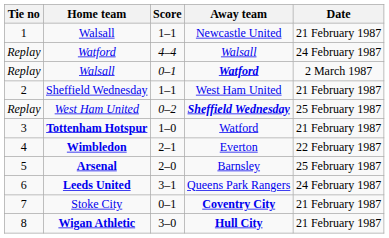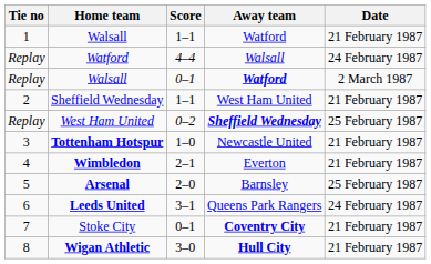 <table class="wikitable" style="text-align: center">
 <tr>
 <th>Tie no</th>
 <th>Home team</th>
 <th>Score</th>
 <th>Away team</th>
 <th>Date</th>
 </tr>
 <tr>
 <td>1</td>
 <td><a href='#'>Walsall</a></td>
 <td>1–1</td>
-<td><a href='#'>Newcastle United</a></td>
+<td><a href='#'>Watford</a></td>
 <td>21 February 1987</td>
 </tr>
 <tr>
 <td><em>Replay</em></td>
 <td><em><a href='#'>Watford</a></em></td>
 <td><em>4–4</em></td>
 <td><em><a href='#'>Walsall</a></em></td>
 <td>24 February 1987</td>
 </tr>
 <tr>
 <td><em>Replay</em></td>
 <td><em><a href='#'>Walsall</a></em></td>
 <td><em>0–1</em></td>
 <td><strong><em><a href='#'>Watford</a></em></strong></td>
 <td>2 March 1987</td>
 </tr>
 <tr>
 <td>2</td>
 <td><a href='#'>Sheffield Wednesday</a></td>
 <td>1–1</td>
 <td><a href='#'>West Ham United</a></td>
 <td>21 February 1987</td>
 </tr>
 <tr>
 <td><em>Replay</em></td>
 <td><em><a href='#'>West Ham United</a></em></td>
 <td><em>0–2</em></td>
 <td><strong><em><a href='#'>Sheffield Wednesday</a></em></strong></td>
 <td>25 February 1987</td>
 </tr>
 <tr>
 <td>3</td>
 <td><strong><a href='#'>Tottenham Hotspur</a></strong></td>
 <td>1–0</td>
-<td><a href='#'>Watford</a></td>
+<td><a href='#'>Newcastle United</a></td>
 <td>21 February 1987</td>
 </tr>
 <tr>
 <td>4</td>
 <td><strong><a href='#'>Wimbledon</a></strong></td>
 <td>2–1</td>
 <td><a href='#'>Everton</a></td>
-<td>22 February 1987</td>
+<td>21 February 1987</td>
 </tr>
 <tr>
 <td>5</td>
 <td><strong><a href='#'>Arsenal</a></strong></td>
 <td>2–0</td>
 <td><a href='#'>Barnsley</a></td>
 <td>25 February 1987</td>
 </tr>
 <tr>
 <td>6</td>
 <td><strong><a href='#'>Leeds United</a></strong></td>
 <td>3–1</td>
 <td><a href='#'>Queens Park Rangers</a></td>
 <td>24 February 1987</td>
 </tr>
 <tr>
 <td>7</td>
 <td><a href='#'>Stoke City</a></td>
 <td>0–1</td>
 <td><strong><a href='#'>Coventry City</a></strong></td>
 <td>21 February 1987</td>
 </tr>
 <tr>
 <td>8</td>
 <td><strong><a href='#'>Wigan Athletic</a></strong></td>
 <td>3–0</td>
 <td><strong><a href='#'>Hull City</a></strong></td>
 <td>21 February 1987</td>
 </tr>
 </table>
